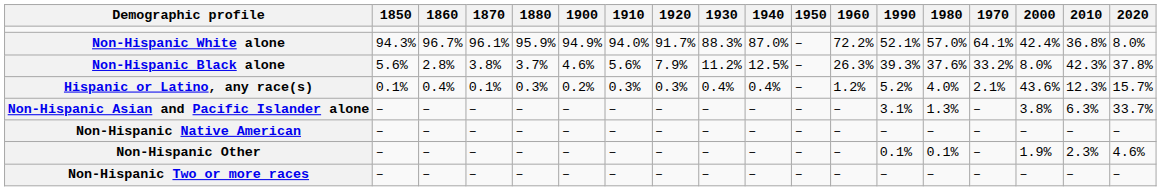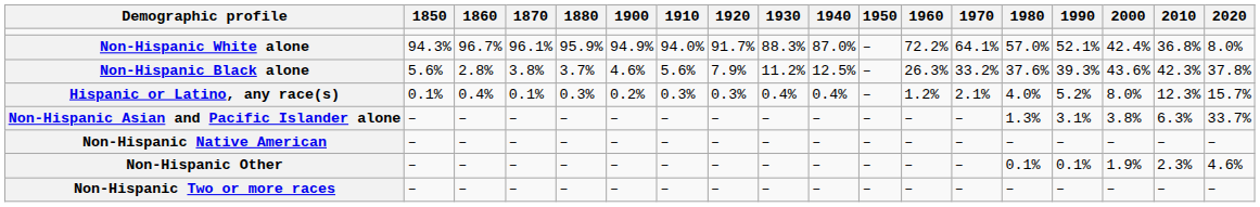 <table class="wikitable sortable collapsible">
 <tr>
 <th>Demographic profile</th>
 <th>1850</th>
 <th>1860</th>
 <th>1870</th>
 <th>1880</th>
 <th>1900</th>
 <th>1910</th>
 <th>1920</th>
 <th>1930</th>
 <th>1940</th>
 <th>1950</th>
 <th>1960</th>
+<th>1970</th>
+<th>1980</th>
 <th>1990</th>
-<th>1980</th>
-<th>1970</th>
 <th>2000</th>
 <th>2010</th>
 <th>2020</th>
 </tr>
 <tr>
 <td></td>
 <td></td>
 <td></td>
 <td></td>
 <td></td>
 <td></td>
 <td></td>
 <td></td>
 <td></td>
 <td></td>
 <td></td>
 <td></td>
 <td></td>
 <td></td>
 <td></td>
 <td></td>
 <td></td>
 <td></td>
 </tr>
 <tr>
 <th align="left"><a href='#'>Non-Hispanic White</a> alone</th>
 <td>94.3%</td>
 <td>96.7%</td>
 <td>96.1%</td>
 <td>95.9%</td>
 <td>94.9%</td>
 <td>94.0%</td>
 <td>91.7%</td>
 <td>88.3%</td>
 <td>87.0%</td>
 <td>–</td>
 <td>72.2%</td>
+<td>64.1%</td>
+<td>57.0%</td>
 <td>52.1%</td>
-<td>57.0%</td>
-<td>64.1%</td>
 <td>42.4%</td>
 <td>36.8%</td>
 <td>8.0%</td>
 </tr>
 <tr>
 <th><a href='#'>Non-Hispanic Black</a> alone</th>
 <td>5.6%</td>
 <td>2.8%</td>
 <td>3.8%</td>
 <td>3.7%</td>
 <td>4.6%</td>
 <td>5.6%</td>
 <td>7.9%</td>
 <td>11.2%</td>
 <td>12.5%</td>
 <td>–</td>
 <td>26.3%</td>
+<td>33.2%</td>
+<td>37.6%</td>
 <td>39.3%</td>
-<td>37.6%</td>
-<td>33.2%</td>
-<td>8.0%</td>
+<td>43.6%</td>
 <td>42.3%</td>
 <td>37.8%</td>
 </tr>
 <tr>
 <th align="left"><a href='#'>Hispanic or Latino</a>, any race(s)</th>
 <td>0.1%</td>
 <td>0.4%</td>
 <td>0.1%</td>
 <td>0.3%</td>
 <td>0.2%</td>
 <td>0.3%</td>
 <td>0.3%</td>
 <td>0.4%</td>
 <td>0.4%</td>
 <td>–</td>
 <td>1.2%</td>
+<td>2.1%</td>
+<td>4.0%</td>
 <td>5.2%</td>
-<td>4.0%</td>
-<td>2.1%</td>
-<td>43.6%</td>
+<td>8.0%</td>
 <td>12.3%</td>
 <td>15.7%</td>
 </tr>
 <tr>
 <th><a href='#'>Non-Hispanic Asian</a> and <a href='#'>Pacific Islander</a> alone</th>
 <td>–</td>
 <td>–</td>
 <td>–</td>
 <td>–</td>
 <td>–</td>
 <td>–</td>
 <td>–</td>
 <td>–</td>
 <td>–</td>
 <td>–</td>
 <td>–</td>
+<td>–</td>
+<td>1.3%</td>
 <td>3.1%</td>
-<td>1.3%</td>
-<td>–</td>
 <td>3.8%</td>
 <td>6.3%</td>
 <td>33.7%</td>
 </tr>
 <tr>
 <th>Non-Hispanic <a href='#'>Native American</a></th>
 <td>–</td>
 <td>–</td>
 <td>–</td>
 <td>–</td>
 <td>–</td>
 <td>–</td>
 <td>–</td>
 <td>–</td>
 <td>–</td>
 <td>–</td>
 <td>–</td>
 <td>–</td>
 <td>–</td>
 <td>–</td>
 <td>–</td>
 <td>–</td>
 <td>–</td>
 </tr>
 <tr>
 <th>Non-Hispanic Other</th>
 <td>–</td>
 <td>–</td>
 <td>–</td>
 <td>–</td>
 <td>–</td>
 <td>–</td>
 <td>–</td>
 <td>–</td>
 <td>–</td>
 <td>–</td>
 <td>–</td>
+<td>–</td>
 <td>0.1%</td>
 <td>0.1%</td>
-<td>–</td>
 <td>1.9%</td>
 <td>2.3%</td>
 <td>4.6%</td>
 </tr>
 <tr>
 <th>Non-Hispanic <a href='#'>Two or more races</a></th>
 <td>–</td>
 <td>–</td>
 <td>–</td>
 <td>–</td>
 <td>–</td>
 <td>–</td>
 <td>–</td>
 <td>–</td>
 <td>–</td>
 <td>–</td>
 <td>–</td>
 <td>–</td>
 <td>–</td>
 <td>–</td>
 <td>–</td>
 <td>–</td>
 <td>–</td>
 </tr>
 </table>
